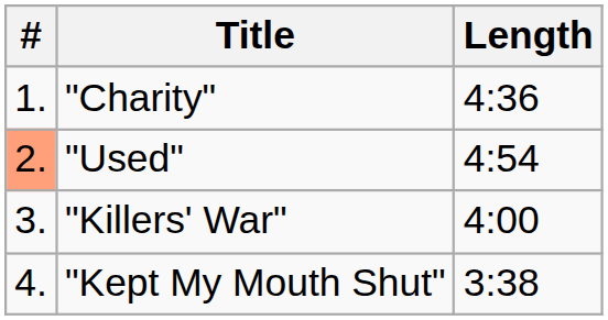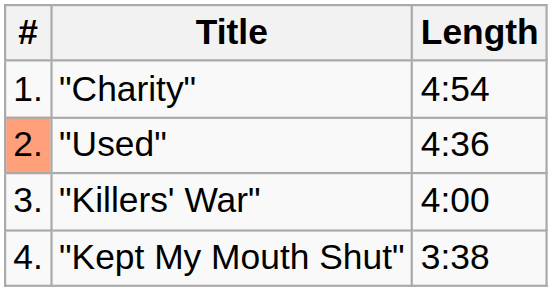 <table class="wikitable">
 <tr>
 <th>#</th>
 <th>Title</th>
 <th>Length</th>
 </tr>
 <tr>
 <td>1.</td>
 <td>"Charity"</td>
-<td>4:36</td>
+<td>4:54</td>
 </tr>
 <tr>
 <td style="background: lightsalmon;">2.</td>
 <td>"Used"</td>
-<td>4:54</td>
+<td>4:36</td>
 </tr>
 <tr>
 <td>3.</td>
 <td>"Killers' War"</td>
 <td>4:00</td>
 </tr>
 <tr>
 <td>4.</td>
 <td>"Kept My Mouth Shut"</td>
 <td>3:38</td>
 </tr>
 </table>
